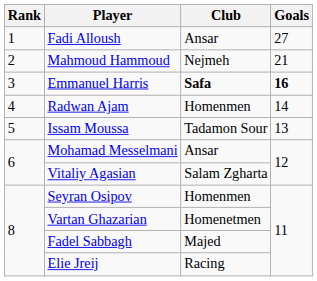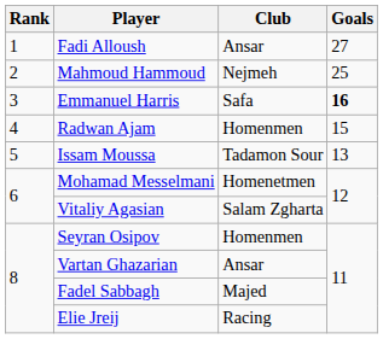 <table class="wikitable">
 <tr>
 <th>Rank</th>
 <th>Player</th>
 <th>Club</th>
 <th>Goals</th>
 </tr>
 <tr>
 <td>1</td>
 <td> <a href='#'>Fadi Alloush</a></td>
 <td>Ansar</td>
 <td>27</td>
 </tr>
 <tr>
 <td>2</td>
 <td> <a href='#'>Mahmoud Hammoud</a></td>
 <td>Nejmeh</td>
-<td>21</td>
+<td>25</td>
 </tr>
 <tr>
 <td>3</td>
 <td> <a href='#'>Emmanuel Harris</a></td>
-<td><strong>Safa</strong></td>
+<td>Safa</td>
 <td><strong>16</strong></td>
 </tr>
 <tr>
 <td>4</td>
 <td> <a href='#'>Radwan Ajam</a></td>
 <td>Homenmen</td>
-<td>14</td>
+<td>15</td>
 </tr>
 <tr>
 <td>5</td>
 <td> <a href='#'>Issam Moussa</a></td>
 <td>Tadamon Sour</td>
 <td>13</td>
 </tr>
 <tr>
 <td rowspan="2">6</td>
 <td> <a href='#'>Mohamad Messelmani</a></td>
-<td>Ansar</td>
+<td>Homenetmen</td>
 <td rowspan="2">12</td>
 </tr>
 <tr>
 <td> <a href='#'>Vitaliy Agasian</a></td>
 <td>Salam Zgharta</td>
 </tr>
 <tr>
 <td rowspan="4">8</td>
 <td> <a href='#'>Seyran Osipov</a></td>
 <td>Homenmen</td>
 <td rowspan="4">11</td>
 </tr>
 <tr>
 <td> <a href='#'>Vartan Ghazarian</a></td>
-<td>Homenetmen</td>
+<td>Ansar</td>
 </tr>
 <tr>
 <td> <a href='#'>Fadel Sabbagh</a></td>
 <td>Majed</td>
 </tr>
 <tr>
 <td> <a href='#'>Elie Jreij</a></td>
 <td>Racing</td>
 </tr>
 </table>
